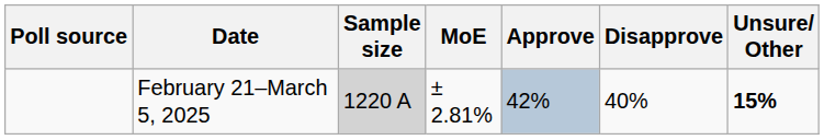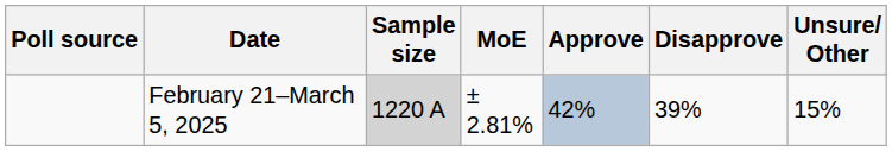 <table class="wikitable sortable mw-datatable defaultcenter col1left col2left col3left sticky-table-head sticky-table-col1" style="line-height:20px;">
 <tr>
 <th>Poll source</th>
 <th style=width:9em;>Date</th>
 <th>Sample<br>size</th>
 <th style=width:3em;>MoE</th>
 <th>Approve</th>
 <th>Disapprove</th>
 <th>Unsure/<br>Other</th>
 </tr>
 <tr>
 <td></td>
 <td>February 21–March 5, 2025</td>
 <td style="background: lightgrey;">1220 A</td>
 <td>± 2.81%</td>
 <td style="background:#B6C8D9;">42%</td>
-<td>40%</td>
-<td><strong>15%</strong></td>
+<td>39%</td>
+<td>15%</td>
 </tr>
 </table>
